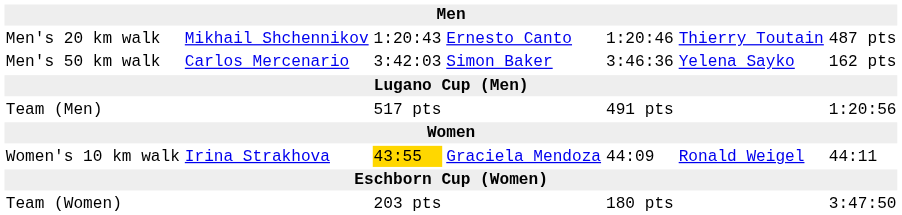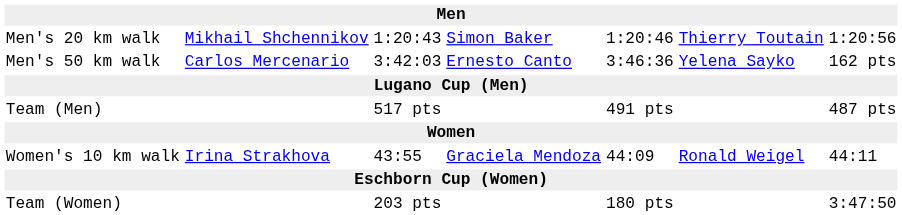 <table>
 <tr>
 <td colspan=7 bgcolor=#eeeeee style=text-align:center;><strong>Men</strong></td>
 </tr>
 <tr>
 <td>Men's 20 km walk</td>
 <td><a href='#'>Mikhail Shchennikov</a><br></td>
 <td>1:20:43</td>
-<td><a href='#'>Ernesto Canto</a><br></td>
+<td><a href='#'>Simon Baker</a><br></td>
 <td>1:20:46</td>
 <td><a href='#'>Thierry Toutain</a><br></td>
-<td>487 pts</td>
+<td>1:20:56</td>
 </tr>
 <tr>
 <td>Men's 50 km walk</td>
 <td><a href='#'>Carlos Mercenario</a><br></td>
 <td>3:42:03</td>
-<td><a href='#'>Simon Baker</a><br></td>
+<td><a href='#'>Ernesto Canto</a><br></td>
 <td>3:46:36</td>
 <td><a href='#'>Yelena Sayko</a><br></td>
 <td>162 pts</td>
 </tr>
 <tr>
 <td colspan=7 bgcolor=#eeeeee style=text-align:center;><strong>Lugano Cup (Men)</strong></td>
 </tr>
 <tr>
 <td>Team (Men)</td>
 <td></td>
 <td>517 pts</td>
 <td></td>
 <td>491 pts</td>
 <td></td>
-<td>1:20:56</td>
+<td>487 pts</td>
 </tr>
 <tr>
 <td colspan=7 bgcolor=#eeeeee style=text-align:center;><strong>Women</strong></td>
 </tr>
 <tr>
 <td>Women's 10 km walk</td>
 <td><a href='#'>Irina Strakhova</a><br></td>
-<td style="background: gold;">43:55</td>
+<td>43:55</td>
 <td><a href='#'>Graciela Mendoza</a><br></td>
 <td>44:09</td>
 <td><a href='#'>Ronald Weigel</a><br></td>
 <td>44:11</td>
 </tr>
 <tr>
 <td colspan=7 bgcolor=#eeeeee style=text-align:center;><strong>Eschborn Cup (Women)</strong></td>
 </tr>
 <tr>
 <td>Team (Women)</td>
 <td></td>
 <td>203 pts</td>
 <td></td>
 <td>180 pts</td>
 <td></td>
 <td>3:47:50</td>
 </tr>
 </table>
